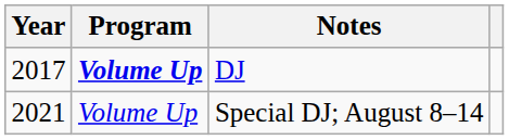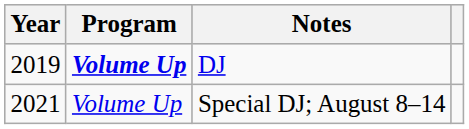 <table class="wikitable">
 <tr>
 <th>Year</th>
 <th>Program</th>
 <th>Notes</th>
 <th></th>
 </tr>
 <tr>
-<td>2017</td>
+<td>2019</td>
 <td><strong><em><a href='#'>Volume Up</a></em></strong></td>
 <td><a href='#'>DJ</a></td>
 <td></td>
 </tr>
 <tr>
 <td>2021</td>
 <td><em><a href='#'>Volume Up</a></em></td>
 <td>Special DJ; August 8–14</td>
 <td></td>
 </tr>
 </table>
